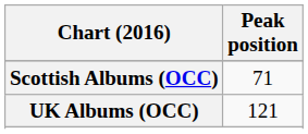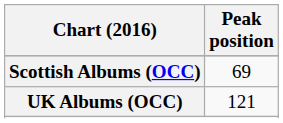 <table class="wikitable sortable plainrowheaders" style="text-align:center">
 <tr>
 <th scope="col">Chart (2016)</th>
 <th scope="col">Peak<br>position</th>
 </tr>
 <tr>
 </tr>
 <tr>
 <th scope="row">Scottish Albums (<a href='#'>OCC</a>)</th>
-<td>71</td>
+<td>69</td>
 </tr>
 <tr>
 <th scope="row">UK Albums (OCC)</th>
 <td>121</td>
 </tr>
 <tr>
 </tr>
 <tr>
 </tr>
 </table>
